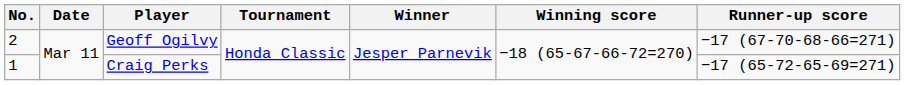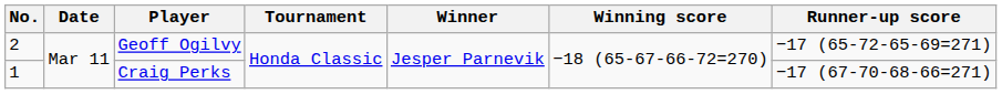 <table class="wikitable" style="font-size:95%;">
 <tr>
 <th>No.</th>
 <th>Date</th>
 <th>Player</th>
 <th>Tournament</th>
 <th>Winner</th>
 <th>Winning score</th>
 <th>Runner-up score</th>
 </tr>
 <tr>
 <td>2</td>
 <td rowspan=2>Mar 11</td>
 <td> <a href='#'>Geoff Ogilvy</a></td>
 <td rowspan=2><a href='#'>Honda Classic</a></td>
 <td rowspan=2> <a href='#'>Jesper Parnevik</a></td>
 <td rowspan=2>−18 (65-67-66-72=270)</td>
-<td>−17 (67-70-68-66=271)</td>
+<td>−17 (65-72-65-69=271)</td>
 </tr>
 <tr>
 <td>1</td>
 <td> <a href='#'>Craig Perks</a></td>
-<td>−17 (65-72-65-69=271)</td>
+<td>−17 (67-70-68-66=271)</td>
 </tr>
 </table>
